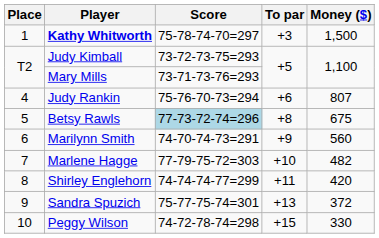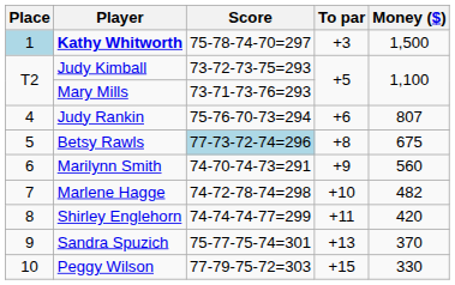 <table class="wikitable">
 <tr>
 <th>Place</th>
 <th>Player</th>
 <th>Score</th>
 <th>To par</th>
 <th>Money (<a href='#'>$</a>)</th>
 </tr>
 <tr>
-<td align=center>1</td>
+<td align=center style="background: lightblue;">1</td>
 <td> <strong><a href='#'>Kathy Whitworth</a></strong></td>
 <td>75-78-74-70=297</td>
 <td align=center>+3</td>
 <td align=center>1,500</td>
 </tr>
 <tr>
 <td align=center rowspan=2>T2</td>
 <td> <a href='#'>Judy Kimball</a></td>
 <td>73-72-73-75=293</td>
 <td align=center rowspan=2>+5</td>
 <td align=center rowspan=2>1,100</td>
 </tr>
 <tr>
 <td> <a href='#'>Mary Mills</a></td>
 <td>73-71-73-76=293</td>
 </tr>
 <tr>
 <td align=center>4</td>
 <td> <a href='#'>Judy Rankin</a></td>
 <td>75-76-70-73=294</td>
 <td align=center>+6</td>
 <td align=center>807</td>
 </tr>
 <tr>
 <td align=center>5</td>
 <td> <a href='#'>Betsy Rawls</a></td>
 <td style="background: lightblue;">77-73-72-74=296</td>
 <td align=center>+8</td>
 <td align=center>675</td>
 </tr>
 <tr>
 <td align=center>6</td>
 <td> <a href='#'>Marilynn Smith</a></td>
 <td>74-70-74-73=291</td>
 <td align=center>+9</td>
 <td align=center>560</td>
 </tr>
 <tr>
 <td align=center>7</td>
 <td> <a href='#'>Marlene Hagge</a></td>
-<td>77-79-75-72=303</td>
+<td>74-72-78-74=298</td>
 <td align=center>+10</td>
 <td align=center>482</td>
 </tr>
 <tr>
 <td align=center>8</td>
 <td> <a href='#'>Shirley Englehorn</a></td>
 <td>74-74-74-77=299</td>
 <td align=center>+11</td>
 <td align=center>420</td>
 </tr>
 <tr>
 <td align=center>9</td>
 <td> <a href='#'>Sandra Spuzich</a></td>
 <td>75-77-75-74=301</td>
 <td align=center>+13</td>
-<td align=center>372</td>
+<td align=center>370</td>
 </tr>
 <tr>
 <td align=center>10</td>
 <td> <a href='#'>Peggy Wilson</a></td>
-<td>74-72-78-74=298</td>
+<td>77-79-75-72=303</td>
 <td align=center>+15</td>
 <td align=center>330</td>
 </tr>
 </table>
